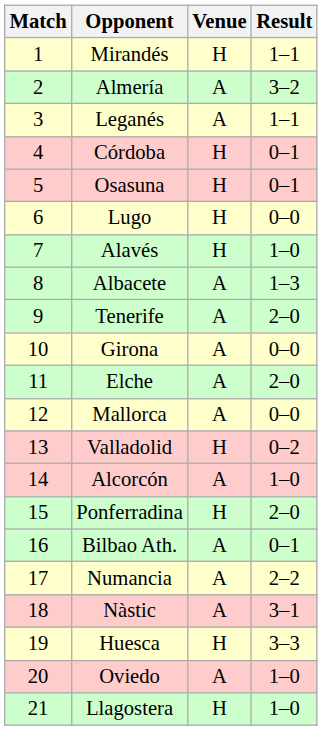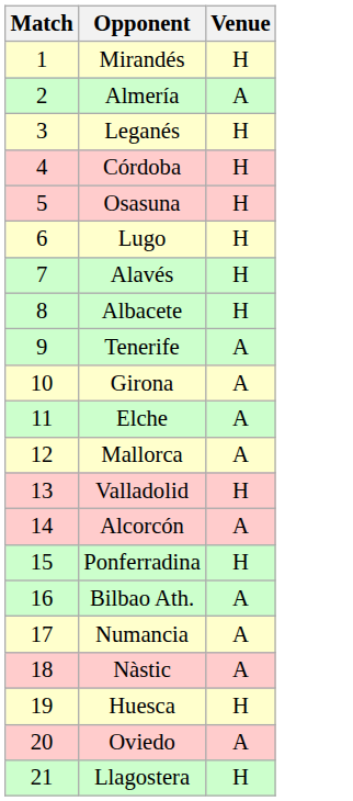 <table class="wikitable" style="text-align:center;float:left;margin-right:1em;">
 <tr>
 <th>Match</th>
 <th>Opponent</th>
 <th>Venue</th>
-<th>Result</th>
 </tr>
 <tr bgcolor= FFFFCC>
 <td>1</td>
 <td>Mirandés</td>
 <td>H</td>
-<td>1–1</td>
 </tr>
 <tr bgcolor= CCFFCC>
 <td>2</td>
 <td>Almería</td>
 <td>A</td>
-<td>3–2</td>
 </tr>
 <tr bgcolor= FFFFCC>
 <td>3</td>
 <td>Leganés</td>
-<td>A</td>
-<td>1–1</td>
+<td>H</td>
 </tr>
 <tr bgcolor= FFCCCC>
 <td>4</td>
 <td>Córdoba</td>
 <td>H</td>
-<td>0–1</td>
 </tr>
 <tr bgcolor= FFCCCC>
 <td>5</td>
 <td>Osasuna</td>
 <td>H</td>
-<td>0–1</td>
 </tr>
 <tr bgcolor= FFFFCC>
 <td>6</td>
 <td>Lugo</td>
 <td>H</td>
-<td>0–0</td>
 </tr>
 <tr bgcolor= CCFFCC>
 <td>7</td>
 <td>Alavés</td>
 <td>H</td>
-<td>1–0</td>
 </tr>
 <tr bgcolor= CCFFCC>
 <td>8</td>
 <td>Albacete</td>
-<td>A</td>
-<td>1–3</td>
+<td>H</td>
 </tr>
 <tr bgcolor= CCFFCC>
 <td>9</td>
 <td>Tenerife</td>
 <td>A</td>
-<td>2–0</td>
 </tr>
 <tr bgcolor= FFFFCC>
 <td>10</td>
 <td>Girona</td>
 <td>A</td>
-<td>0–0</td>
 </tr>
 <tr bgcolor= CCFFCC>
 <td>11</td>
 <td>Elche</td>
 <td>A</td>
-<td>2–0</td>
 </tr>
 <tr bgcolor= FFFFCC>
 <td>12</td>
 <td>Mallorca</td>
 <td>A</td>
-<td>0–0</td>
 </tr>
 <tr bgcolor= FFCCCC>
 <td>13</td>
 <td>Valladolid</td>
 <td>H</td>
-<td>0–2</td>
 </tr>
 <tr bgcolor= FFCCCC>
 <td>14</td>
 <td>Alcorcón</td>
 <td>A</td>
-<td>1–0</td>
 </tr>
 <tr bgcolor= CCFFCC>
 <td>15</td>
 <td>Ponferradina</td>
 <td>H</td>
-<td>2–0</td>
 </tr>
 <tr bgcolor= CCFFCC>
 <td>16</td>
 <td>Bilbao Ath.</td>
 <td>A</td>
-<td>0–1</td>
 </tr>
 <tr bgcolor= FFFFCC>
 <td>17</td>
 <td>Numancia</td>
 <td>A</td>
-<td>2–2</td>
 </tr>
 <tr bgcolor= FFCCCC>
 <td>18</td>
 <td>Nàstic</td>
 <td>A</td>
-<td>3–1</td>
 </tr>
 <tr bgcolor= FFFFCC>
 <td>19</td>
 <td>Huesca</td>
 <td>H</td>
-<td>3–3</td>
 </tr>
 <tr bgcolor= FFCCCC>
 <td>20</td>
 <td>Oviedo</td>
 <td>A</td>
-<td>1–0</td>
 </tr>
 <tr bgcolor= CCFFCC>
 <td>21</td>
 <td>Llagostera</td>
 <td>H</td>
-<td>1–0</td>
 </tr>
 </table>
